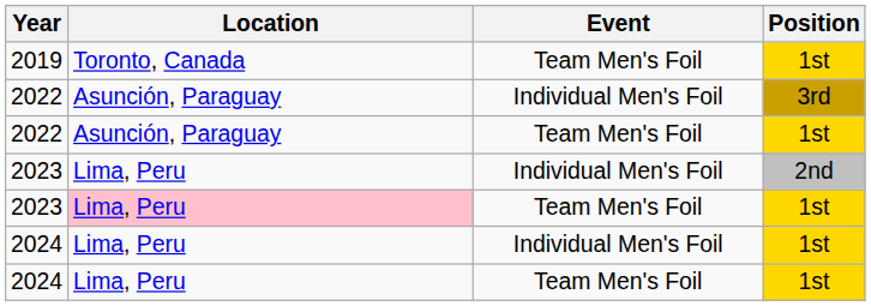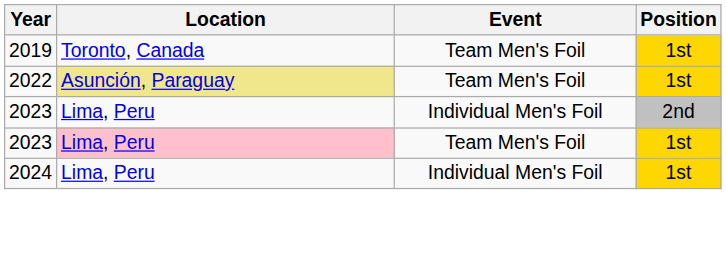 <table class="wikitable" style="text-align:center;">
 <tr>
 <th>Year</th>
 <th style="width:17em">Location</th>
 <th style="width:12em">Event</th>
 <th>Position</th>
 </tr>
 <tr>
 <td>2019</td>
 <td rowspan="1" align="left"> <a href='#'>Toronto</a>, <a href='#'>Canada</a></td>
 <td>Team Men's Foil</td>
 <td bgcolor="gold">1st</td>
 </tr>
 <tr>
 <td>2022</td>
-<td rowspan="1" align="left"> <a href='#'>Asunción</a>, <a href='#'>Paraguay</a></td>
-<td>Individual Men's Foil</td>
-<td bgcolor="caramel">3rd</td>
-</tr>
-<tr>
-<td>2022</td>
-<td rowspan="1" align="left"> <a href='#'>Asunción</a>, <a href='#'>Paraguay</a></td>
+<td rowspan="1" align="left" style="background: khaki;"> <a href='#'>Asunción</a>, <a href='#'>Paraguay</a></td>
 <td>Team Men's Foil</td>
 <td bgcolor="gold">1st</td>
 </tr>
 <tr>
 <td>2023</td>
 <td rowspan="1" align="left"> <a href='#'>Lima</a>, <a href='#'>Peru</a></td>
 <td>Individual Men's Foil</td>
 <td bgcolor="silver">2nd</td>
 </tr>
 <tr>
 <td>2023</td>
 <td rowspan="1" align="left" style="background: pink;"> <a href='#'>Lima</a>, <a href='#'>Peru</a></td>
 <td>Team Men's Foil</td>
 <td bgcolor="gold">1st</td>
 </tr>
 <tr>
 <td>2024</td>
 <td rowspan="1" align="left"> <a href='#'>Lima</a>, <a href='#'>Peru</a></td>
 <td>Individual Men's Foil</td>
 <td bgcolor="gold">1st</td>
 </tr>
-<tr>
-<td>2024</td>
-<td rowspan="1" align="left"> <a href='#'>Lima</a>, <a href='#'>Peru</a></td>
-<td>Team Men's Foil</td>
-<td bgcolor="gold">1st</td>
-</tr>
 </table>
